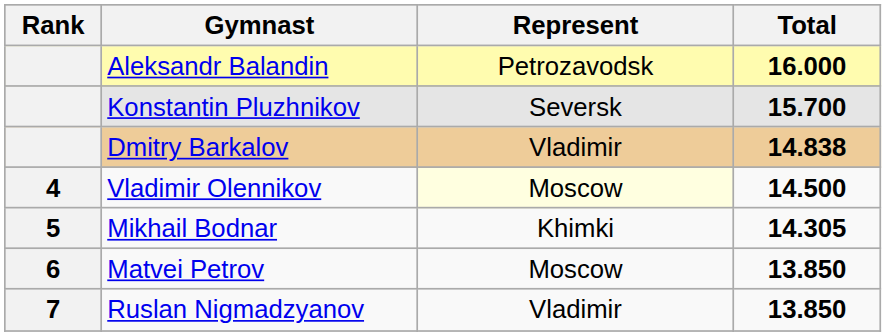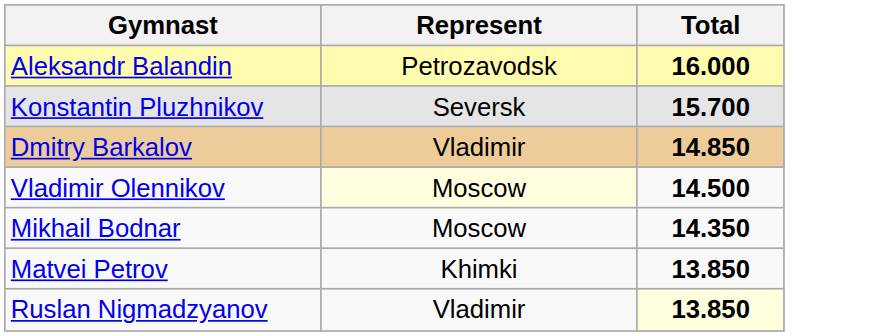 <table class="wikitable sortable" style="text-align:center; font-size:95%">
 <tr>
-<th scope="col" style="width:50px;">Rank</th>
 <th scope="col" style="width:180px;">Gymnast</th>
 <th scope="col" style="width:180px;">Represent</th>
 <th scope="col" style="width:80px;">Total</th>
 </tr>
 <tr style="background:#fffcaf;">
-<th scope=row style="text-align:center"></th>
 <td style="text-align:left;"><a href='#'>Aleksandr Balandin</a></td>
 <td>Petrozavodsk</td>
 <td><strong>16.000</strong></td>
 </tr>
 <tr style="background:#e5e5e5;">
-<th scope=row style="text-align:center"></th>
 <td style="text-align:left;"><a href='#'>Konstantin Pluzhnikov</a></td>
 <td>Seversk</td>
 <td><strong>15.700</strong></td>
 </tr>
 <tr style="background:#ec9;">
-<th scope=row style="text-align:center"></th>
 <td style="text-align:left;"><a href='#'>Dmitry Barkalov</a></td>
 <td>Vladimir</td>
-<td><strong>14.838</strong></td>
+<td><strong>14.850</strong></td>
 </tr>
 <tr>
-<th scope=row style="text-align:center">4</th>
 <td style="text-align:left;"><a href='#'>Vladimir Olennikov</a></td>
 <td style="background: lightyellow;">Moscow</td>
 <td><strong>14.500</strong></td>
 </tr>
 <tr>
-<th scope=row style="text-align:center">5</th>
 <td style="text-align:left;"><a href='#'>Mikhail Bodnar</a></td>
-<td>Khimki</td>
-<td><strong>14.305</strong></td>
+<td>Moscow</td>
+<td><strong>14.350</strong></td>
 </tr>
 <tr>
-<th scope=row style="text-align:center">6</th>
 <td style="text-align:left;"><a href='#'>Matvei Petrov</a></td>
-<td>Moscow</td>
+<td>Khimki</td>
 <td><strong>13.850</strong></td>
 </tr>
 <tr>
-<th scope=row style="text-align:center">7</th>
 <td style="text-align:left;"><a href='#'>Ruslan Nigmadzyanov</a></td>
 <td>Vladimir</td>
-<td><strong>13.850</strong></td>
+<td style="background: lightyellow;"><strong>13.850</strong></td>
 </tr>
 </table>
